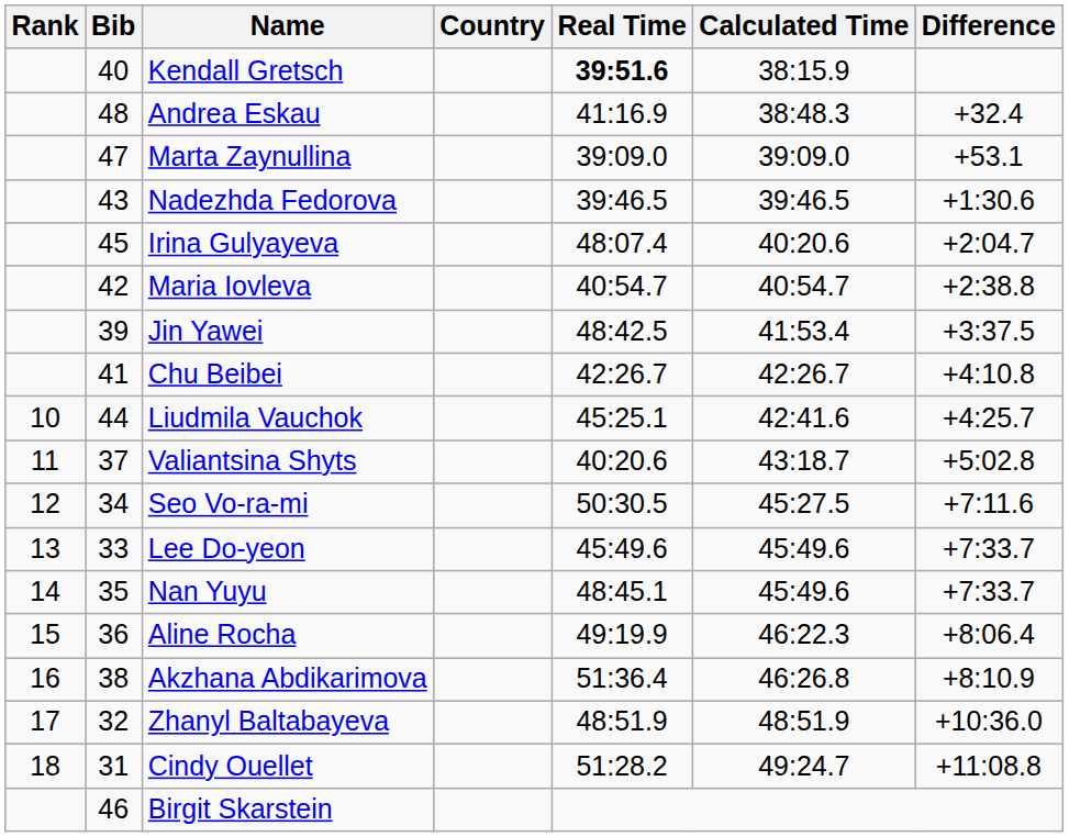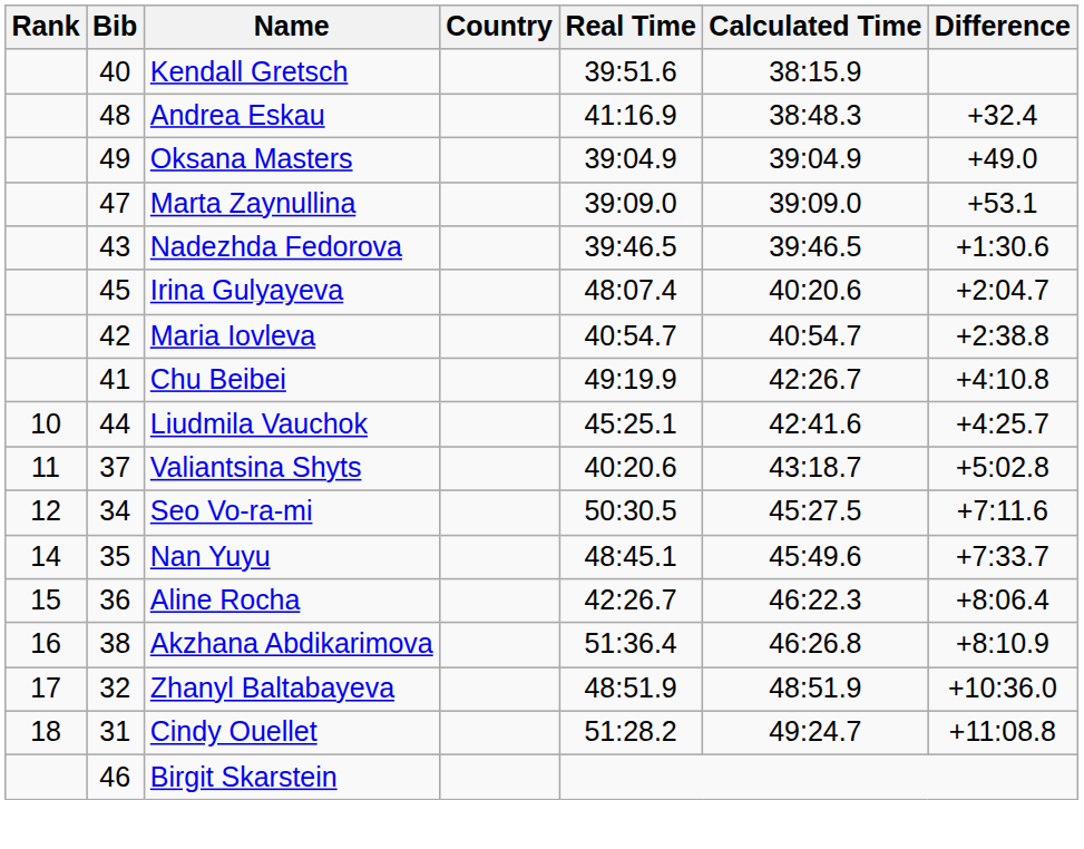 <table class="wikitable sortable" style="text-align:center">
 <tr>
 <th>Rank</th>
 <th>Bib</th>
 <th>Name</th>
 <th>Country</th>
 <th>Real Time</th>
 <th>Calculated Time</th>
 <th>Difference</th>
 </tr>
 <tr>
 <td></td>
 <td>40</td>
 <td align=left><a href='#'>Kendall Gretsch</a></td>
 <td align=left></td>
-<td><strong>39:51.6</strong></td>
+<td>39:51.6</td>
 <td>38:15.9</td>
 <td></td>
 </tr>
 <tr>
 <td></td>
 <td>48</td>
 <td align=left><a href='#'>Andrea Eskau</a></td>
 <td align=left></td>
 <td>41:16.9</td>
 <td>38:48.3</td>
 <td>+32.4</td>
+</tr>
+<tr>
+<td></td>
+<td>49</td>
+<td align=left><a href='#'>Oksana Masters</a></td>
+<td align=left></td>
+<td>39:04.9</td>
+<td>39:04.9</td>
+<td>+49.0</td>
 </tr>
 <tr>
 <td></td>
 <td>47</td>
 <td align=left><a href='#'>Marta Zaynullina</a></td>
 <td align=left></td>
 <td>39:09.0</td>
 <td>39:09.0</td>
 <td>+53.1</td>
 </tr>
 <tr>
 <td></td>
 <td>43</td>
 <td align=left><a href='#'>Nadezhda Fedorova</a></td>
 <td align=left></td>
 <td>39:46.5</td>
 <td>39:46.5</td>
 <td>+1:30.6</td>
 </tr>
 <tr>
 <td></td>
 <td>45</td>
 <td align=left><a href='#'>Irina Gulyayeva</a></td>
 <td align=left></td>
 <td>48:07.4</td>
 <td>40:20.6</td>
 <td>+2:04.7</td>
 </tr>
 <tr>
 <td></td>
 <td>42</td>
 <td align=left><a href='#'>Maria Iovleva</a></td>
 <td align=left></td>
 <td>40:54.7</td>
 <td>40:54.7</td>
 <td>+2:38.8</td>
 </tr>
 <tr>
 <td></td>
-<td>39</td>
-<td align=left><a href='#'>Jin Yawei</a></td>
-<td align=left></td>
-<td>48:42.5</td>
-<td>41:53.4</td>
-<td>+3:37.5</td>
-</tr>
-<tr>
-<td></td>
 <td>41</td>
 <td align=left><a href='#'>Chu Beibei</a></td>
 <td align=left></td>
-<td>42:26.7</td>
+<td>49:19.9</td>
 <td>42:26.7</td>
 <td>+4:10.8</td>
 </tr>
 <tr>
 <td>10</td>
 <td>44</td>
 <td align=left><a href='#'>Liudmila Vauchok</a></td>
 <td align=left></td>
 <td>45:25.1</td>
 <td>42:41.6</td>
 <td>+4:25.7</td>
 </tr>
 <tr>
 <td>11</td>
 <td>37</td>
 <td align=left><a href='#'>Valiantsina Shyts</a></td>
 <td align=left></td>
 <td>40:20.6</td>
 <td>43:18.7</td>
 <td>+5:02.8</td>
 </tr>
 <tr>
 <td>12</td>
 <td>34</td>
 <td align=left><a href='#'>Seo Vo-ra-mi</a></td>
 <td align=left></td>
 <td>50:30.5</td>
 <td>45:27.5</td>
 <td>+7:11.6</td>
 </tr>
 <tr>
-<td>13</td>
-<td>33</td>
-<td align=left><a href='#'>Lee Do-yeon</a></td>
-<td align=left></td>
-<td>45:49.6</td>
-<td>45:49.6</td>
-<td>+7:33.7</td>
-</tr>
-<tr>
 <td>14</td>
 <td>35</td>
 <td align=left><a href='#'>Nan Yuyu</a></td>
 <td align=left></td>
 <td>48:45.1</td>
 <td>45:49.6</td>
 <td>+7:33.7</td>
 </tr>
 <tr>
 <td>15</td>
 <td>36</td>
 <td align=left><a href='#'>Aline Rocha</a></td>
 <td align=left></td>
-<td>49:19.9</td>
+<td>42:26.7</td>
 <td>46:22.3</td>
 <td>+8:06.4</td>
 </tr>
 <tr>
 <td>16</td>
 <td>38</td>
 <td align=left><a href='#'>Akzhana Abdikarimova</a></td>
 <td align=left></td>
 <td>51:36.4</td>
 <td>46:26.8</td>
 <td>+8:10.9</td>
 </tr>
 <tr>
 <td>17</td>
 <td>32</td>
 <td align=left><a href='#'>Zhanyl Baltabayeva</a></td>
 <td align=left></td>
 <td>48:51.9</td>
 <td>48:51.9</td>
 <td>+10:36.0</td>
 </tr>
 <tr>
 <td>18</td>
 <td>31</td>
 <td align=left><a href='#'>Cindy Ouellet</a></td>
 <td align=left></td>
 <td>51:28.2</td>
 <td>49:24.7</td>
 <td>+11:08.8</td>
 </tr>
 <tr>
 <td></td>
 <td>46</td>
 <td align=left><a href='#'>Birgit Skarstein</a></td>
 <td align=left></td>
 <td colspan=3></td>
 </tr>
 </table>
